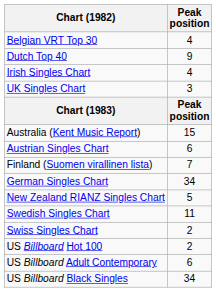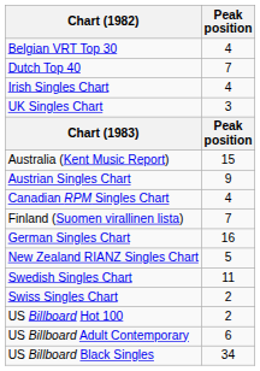 <table class="wikitable">
 <tr>
 <th>Chart (1982)</th>
 <th>Peak<br>position</th>
 </tr>
 <tr>
 <td><a href='#'>Belgian VRT Top 30</a></td>
 <td style="text-align:center;">4</td>
 </tr>
 <tr>
 <td><a href='#'>Dutch Top 40</a></td>
-<td style="text-align:center;">9</td>
+<td style="text-align:center;">7</td>
 </tr>
 <tr>
 <td><a href='#'>Irish Singles Chart</a></td>
 <td style="text-align:center;">4</td>
 </tr>
 <tr>
 <td><a href='#'>UK Singles Chart</a></td>
 <td style="text-align:center;">3</td>
 </tr>
 <tr>
 <th>Chart (1983)</th>
 <th>Peak<br>position</th>
 </tr>
 <tr>
 <td>Australia (<a href='#'>Kent Music Report</a>)</td>
 <td style="text-align:center;">15</td>
 </tr>
 <tr>
 <td><a href='#'>Austrian Singles Chart</a></td>
-<td style="text-align:center;">6</td>
+<td style="text-align:center;">9</td>
+</tr>
+<tr>
+<td><a href='#'>Canadian <em>RPM</em> Singles Chart</a></td>
+<td style="text-align:center;">4</td>
 </tr>
 <tr>
 <td>Finland (<a href='#'>Suomen virallinen lista</a>)</td>
 <td style="text-align:center;">7</td>
 </tr>
 <tr>
 <td><a href='#'>German Singles Chart</a></td>
-<td style="text-align:center;">34</td>
+<td style="text-align:center;">16</td>
 </tr>
 <tr>
 <td><a href='#'>New Zealand RIANZ Singles Chart</a></td>
 <td style="text-align:center;">5</td>
 </tr>
 <tr>
 <td><a href='#'>Swedish Singles Chart</a></td>
 <td style="text-align:center;">11</td>
 </tr>
 <tr>
 <td><a href='#'>Swiss Singles Chart</a></td>
 <td style="text-align:center;">2</td>
 </tr>
 <tr>
 <td>US <em><a href='#'>Billboard</a></em> <a href='#'>Hot 100</a></td>
 <td style="text-align:center;">2</td>
 </tr>
 <tr>
 <td>US <em>Billboard</em> <a href='#'>Adult Contemporary</a></td>
 <td align="center">6</td>
 </tr>
 <tr>
 <td>US <em>Billboard</em> <a href='#'>Black Singles</a></td>
 <td align="center">34</td>
 </tr>
 </table>
